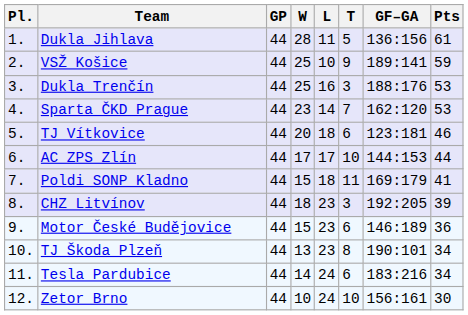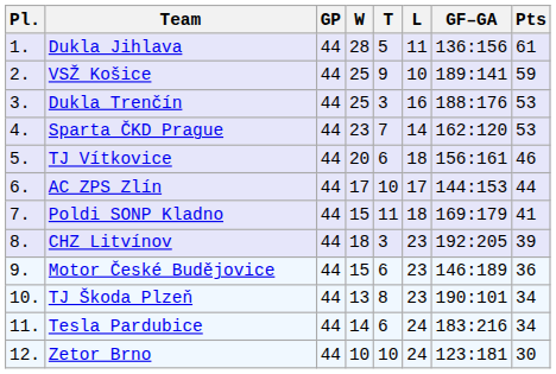 <table class="wikitable">
 <tr>
 <th>Pl.</th>
 <th width="200">Team</th>
 <th>GP</th>
 <th>W</th>
+<th>T</th>
 <th>L</th>
-<th>T</th>
 <th>GF–GA</th>
 <th>Pts</th>
 </tr>
 <tr bgcolor="#e6e6fa">
 <td>1.</td>
 <td><a href='#'>Dukla Jihlava</a></td>
 <td>44</td>
 <td>28</td>
+<td>5</td>
 <td>11</td>
-<td>5</td>
 <td>136:156</td>
 <td>61</td>
 </tr>
 <tr bgcolor="#e6e6fa">
 <td>2.</td>
 <td><a href='#'>VSŽ Košice</a></td>
 <td>44</td>
 <td>25</td>
+<td>9</td>
 <td>10</td>
-<td>9</td>
 <td>189:141</td>
 <td>59</td>
 </tr>
 <tr bgcolor="#e6e6fa">
 <td>3.</td>
 <td><a href='#'>Dukla Trenčín</a></td>
 <td>44</td>
 <td>25</td>
+<td>3</td>
 <td>16</td>
-<td>3</td>
 <td>188:176</td>
 <td>53</td>
 </tr>
 <tr bgcolor="#e6e6fa">
 <td>4.</td>
 <td><a href='#'>Sparta ČKD Prague</a></td>
 <td>44</td>
 <td>23</td>
+<td>7</td>
 <td>14</td>
-<td>7</td>
 <td>162:120</td>
 <td>53</td>
 </tr>
 <tr bgcolor="#e6e6fa">
 <td>5.</td>
 <td><a href='#'>TJ Vítkovice</a></td>
 <td>44</td>
 <td>20</td>
+<td>6</td>
 <td>18</td>
-<td>6</td>
-<td>123:181</td>
+<td>156:161</td>
 <td>46</td>
 </tr>
 <tr bgcolor="#e6e6fa">
 <td>6.</td>
 <td><a href='#'>AC ZPS Zlín</a></td>
 <td>44</td>
 <td>17</td>
+<td>10</td>
 <td>17</td>
-<td>10</td>
 <td>144:153</td>
 <td>44</td>
 </tr>
 <tr bgcolor="#e6e6fa">
 <td>7.</td>
 <td><a href='#'>Poldi SONP Kladno</a></td>
 <td>44</td>
 <td>15</td>
+<td>11</td>
 <td>18</td>
-<td>11</td>
 <td>169:179</td>
 <td>41</td>
 </tr>
 <tr bgcolor="#e6e6fa">
 <td>8.</td>
 <td><a href='#'>CHZ Litvínov</a></td>
 <td>44</td>
 <td>18</td>
+<td>3</td>
 <td>23</td>
-<td>3</td>
 <td>192:205</td>
 <td>39</td>
 </tr>
 <tr bgcolor="#f0f8ff">
 <td>9.</td>
 <td><a href='#'>Motor České Budějovice</a></td>
 <td>44</td>
 <td>15</td>
+<td>6</td>
 <td>23</td>
-<td>6</td>
 <td>146:189</td>
 <td>36</td>
 </tr>
 <tr bgcolor="#f0f8ff">
 <td>10.</td>
 <td><a href='#'>TJ Škoda Plzeň</a></td>
 <td>44</td>
 <td>13</td>
+<td>8</td>
 <td>23</td>
-<td>8</td>
 <td>190:101</td>
 <td>34</td>
 </tr>
 <tr bgcolor="#f0f8ff">
 <td>11.</td>
 <td><a href='#'>Tesla Pardubice</a></td>
 <td>44</td>
 <td>14</td>
+<td>6</td>
 <td>24</td>
-<td>6</td>
 <td>183:216</td>
 <td>34</td>
 </tr>
 <tr bgcolor="#f0f8ff">
 <td>12.</td>
 <td><a href='#'>Zetor Brno</a></td>
 <td>44</td>
 <td>10</td>
+<td>10</td>
 <td>24</td>
-<td>10</td>
-<td>156:161</td>
+<td>123:181</td>
 <td>30</td>
 </tr>
 </table>
